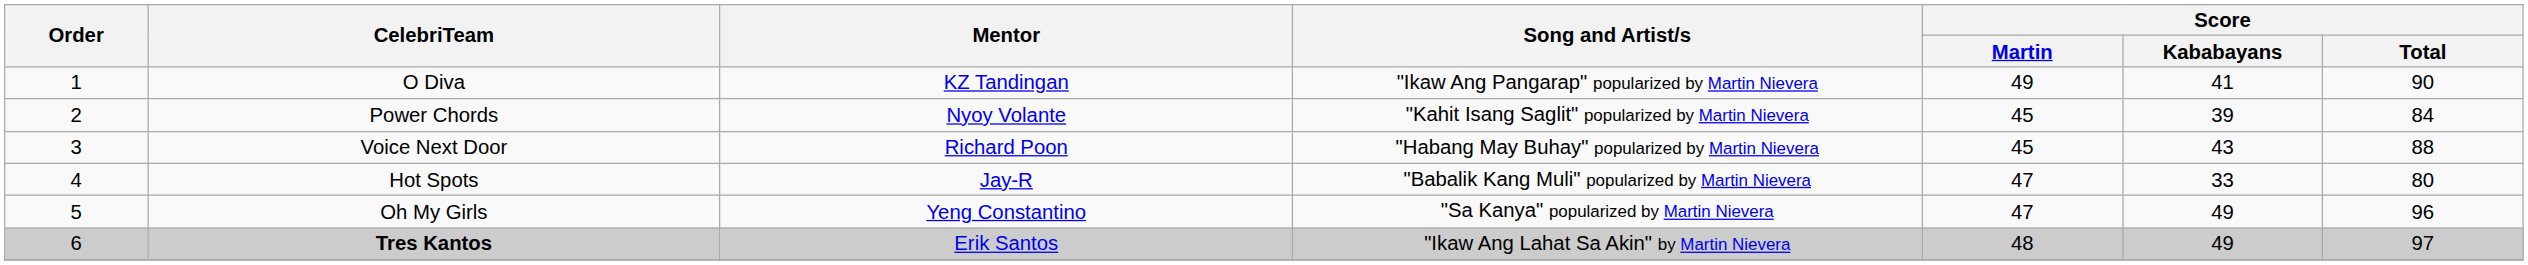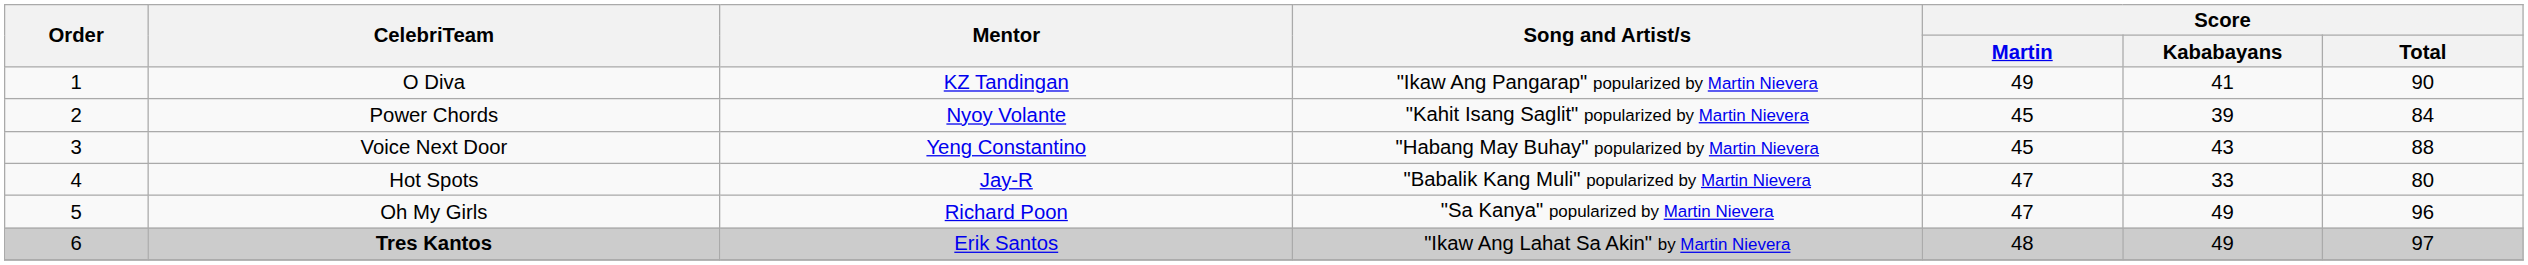 <table class="wikitable" style="text-align:center; line-height:17px; width:100%;">
 <tr>
 <th scope="col" rowspan="2" width="05%">Order</th>
 <th scope="col" rowspan="2" width="20%">CelebriTeam</th>
 <th scope="col" rowspan="2" width="20%">Mentor</th>
 <th scope="col" rowspan="2" width="22%">Song and Artist/s</th>
 <th scope="col" colspan="3" width="28%">Score</th>
 </tr>
 <tr>
 <th width="07%"><a href='#'>Martin</a></th>
 <th width="07%">Kababayans</th>
 <th width="07%">Total</th>
 </tr>
 <tr style="background:;">
 <td>1</td>
 <td>O Diva</td>
 <td><a href='#'>KZ Tandingan</a></td>
 <td>"Ikaw Ang Pangarap" <small>popularized by <a href='#'>Martin Nievera</a></small></td>
 <td>49</td>
 <td>41</td>
 <td>90</td>
 </tr>
 <tr>
 <td>2</td>
 <td>Power Chords</td>
 <td><a href='#'>Nyoy Volante</a></td>
 <td>"Kahit Isang Saglit" <small>popularized by <a href='#'>Martin Nievera</a></small></td>
 <td>45</td>
 <td>39</td>
 <td>84</td>
 </tr>
 <tr>
 <td>3</td>
 <td>Voice Next Door</td>
-<td><a href='#'>Richard Poon</a></td>
+<td><a href='#'>Yeng Constantino</a></td>
 <td>"Habang May Buhay" <small>popularized by <a href='#'>Martin Nievera</a></small></td>
 <td>45</td>
 <td>43</td>
 <td>88</td>
 </tr>
 <tr>
 <td>4</td>
 <td>Hot Spots</td>
 <td><a href='#'>Jay-R</a></td>
 <td>"Babalik Kang Muli" <small>popularized by <a href='#'>Martin Nievera</a></small></td>
 <td>47</td>
 <td>33</td>
 <td>80</td>
 </tr>
 <tr>
 <td>5</td>
 <td>Oh My Girls</td>
-<td><a href='#'>Yeng Constantino</a></td>
+<td><a href='#'>Richard Poon</a></td>
 <td>"Sa Kanya" <small>popularized by <a href='#'>Martin Nievera</a></small></td>
 <td>47</td>
 <td>49</td>
 <td>96</td>
 </tr>
 <tr style="background:#CCCCCC;">
 <td>6</td>
 <td><strong>Tres Kantos</strong></td>
 <td><a href='#'>Erik Santos</a></td>
 <td>"Ikaw Ang Lahat Sa Akin" <small>by <a href='#'>Martin Nievera</a></small></td>
 <td>48</td>
 <td>49</td>
 <td>97</td>
 </tr>
 <tr>
 </tr>
 </table>
